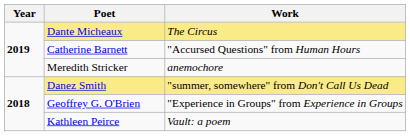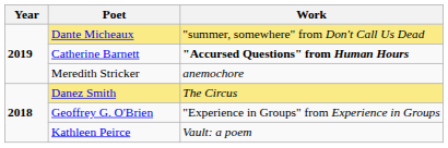 <table class="wikitable sortable" style="text-align:left;">
 <tr>
 <th scope="col" style="width:10%;">Year</th>
 <th scope="col" style="width:30%;">Poet</th>
 <th scope="col" style="width:60%;">Work</th>
 </tr>
 <tr>
 <td rowspan="3"><strong>2019</strong></td>
 <td style="background:#FAEB86;"><strong></strong><a href='#'>Dante Micheaux</a></td>
-<td style="background:#FAEB86;"><em>The Circus</em></td>
+<td style="background:#FAEB86;">"summer, somewhere" from <em>Don't Call Us Dead</em></td>
 </tr>
 <tr>
 <td><a href='#'>Catherine Barnett</a></td>
-<td>"Accursed Questions" from <em>Human Hours</em></td>
+<td><strong>"Accursed Questions" from <em>Human Hours</em></strong></td>
 </tr>
 <tr>
 <td>Meredith Stricker</td>
 <td><em>anemochore</em></td>
 </tr>
 <tr>
 <td rowspan="3"><strong>2018</strong></td>
 <td style="background:#FAEB86;"><strong></strong><a href='#'>Danez Smith</a></td>
-<td style="background:#FAEB86;">"summer, somewhere" from <em>Don't Call Us Dead</em></td>
+<td style="background:#FAEB86;"><em>The Circus</em></td>
 </tr>
 <tr>
 <td><a href='#'>Geoffrey G. O'Brien</a></td>
 <td>"Experience in Groups" from <em>Experience in Groups</em></td>
 </tr>
 <tr>
 <td><a href='#'>Kathleen Peirce</a></td>
 <td><em>Vault: a poem</em></td>
 </tr>
 </table>
